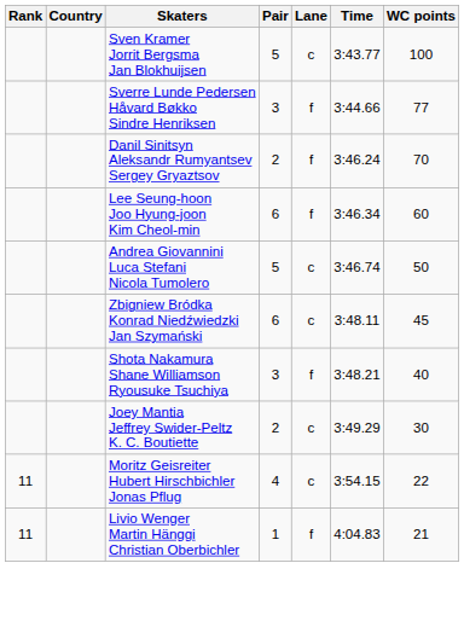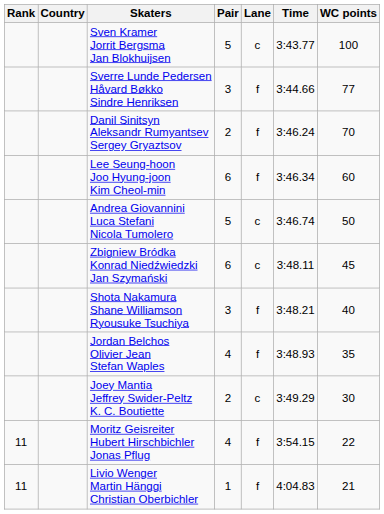 <table class="wikitable sortable" style="text-align:center">
 <tr>
 <th>Rank</th>
 <th>Country</th>
 <th>Skaters</th>
 <th>Pair</th>
 <th>Lane</th>
 <th>Time</th>
 <th>WC points</th>
 </tr>
 <tr>
 <td></td>
 <td align=left></td>
 <td align=left><a href='#'>Sven Kramer</a><br><a href='#'>Jorrit Bergsma</a><br><a href='#'>Jan Blokhuijsen</a></td>
 <td>5</td>
 <td>c</td>
 <td>3:43.77</td>
 <td>100</td>
 </tr>
 <tr>
 <td></td>
 <td align=left></td>
 <td align=left><a href='#'>Sverre Lunde Pedersen</a><br><a href='#'>Håvard Bøkko</a><br><a href='#'>Sindre Henriksen</a></td>
 <td>3</td>
 <td>f</td>
 <td>3:44.66</td>
 <td>77</td>
 </tr>
 <tr>
 <td></td>
 <td align=left></td>
 <td align=left><a href='#'>Danil Sinitsyn</a><br><a href='#'>Aleksandr Rumyantsev</a><br><a href='#'>Sergey Gryaztsov</a></td>
 <td>2</td>
 <td>f</td>
 <td>3:46.24</td>
 <td>70</td>
 </tr>
 <tr>
 <td></td>
 <td align=left></td>
 <td align=left><a href='#'>Lee Seung-hoon</a><br><a href='#'>Joo Hyung-joon</a><br><a href='#'>Kim Cheol-min</a></td>
 <td>6</td>
 <td>f</td>
 <td>3:46.34</td>
 <td>60</td>
 </tr>
 <tr>
 <td></td>
 <td align=left></td>
 <td align=left><a href='#'>Andrea Giovannini</a><br><a href='#'>Luca Stefani</a><br><a href='#'>Nicola Tumolero</a></td>
 <td>5</td>
 <td>c</td>
 <td>3:46.74</td>
 <td>50</td>
 </tr>
 <tr>
 <td></td>
 <td align=left></td>
 <td align=left><a href='#'>Zbigniew Bródka</a><br><a href='#'>Konrad Niedźwiedzki</a><br><a href='#'>Jan Szymański</a></td>
 <td>6</td>
 <td>c</td>
 <td>3:48.11</td>
 <td>45</td>
 </tr>
 <tr>
 <td></td>
 <td align=left></td>
 <td align=left><a href='#'>Shota Nakamura</a><br><a href='#'>Shane Williamson</a><br><a href='#'>Ryousuke Tsuchiya</a></td>
 <td>3</td>
 <td>f</td>
 <td>3:48.21</td>
 <td>40</td>
 </tr>
 <tr>
 <td></td>
 <td align=left></td>
+<td align=left><a href='#'>Jordan Belchos</a><br><a href='#'>Olivier Jean</a><br><a href='#'>Stefan Waples</a></td>
+<td>4</td>
+<td>f</td>
+<td>3:48.93</td>
+<td>35</td>
+</tr>
+<tr>
+<td></td>
+<td align=left></td>
 <td align=left><a href='#'>Joey Mantia</a><br><a href='#'>Jeffrey Swider-Peltz</a><br><a href='#'>K. C. Boutiette</a></td>
 <td>2</td>
 <td>c</td>
 <td>3:49.29</td>
 <td>30</td>
 </tr>
 <tr>
 <td>11</td>
 <td align=left></td>
 <td align=left><a href='#'>Moritz Geisreiter</a><br><a href='#'>Hubert Hirschbichler</a><br><a href='#'>Jonas Pflug</a></td>
 <td>4</td>
-<td>c</td>
+<td>f</td>
 <td>3:54.15</td>
 <td>22</td>
 </tr>
 <tr>
 <td>11</td>
 <td align=left></td>
 <td align=left><a href='#'>Livio Wenger</a><br><a href='#'>Martin Hänggi</a><br><a href='#'>Christian Oberbichler</a></td>
 <td>1</td>
 <td>f</td>
 <td>4:04.83</td>
 <td>21</td>
 </tr>
 </table>
